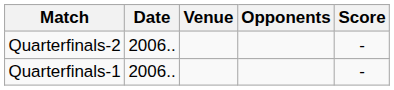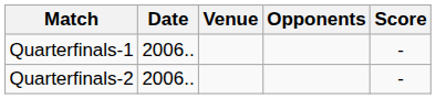 <table class="wikitable" style="text-align:center;">
 <tr>
 <th>Match</th>
 <th>Date</th>
 <th>Venue</th>
 <th>Opponents</th>
 <th>Score</th>
 </tr>
 <tr>
+<td>Quarterfinals-1</td>
+<td>2006..</td>
+<td></td>
+<td></td>
+<td>-</td>
+</tr>
+<tr>
 <td>Quarterfinals-2</td>
 <td>2006..</td>
 <td></td>
 <td></td>
 <td>-</td>
 </tr>
-<tr>
-<td>Quarterfinals-1</td>
-<td>2006..</td>
-<td></td>
-<td></td>
-<td>-</td>
-</tr>
 </table>
